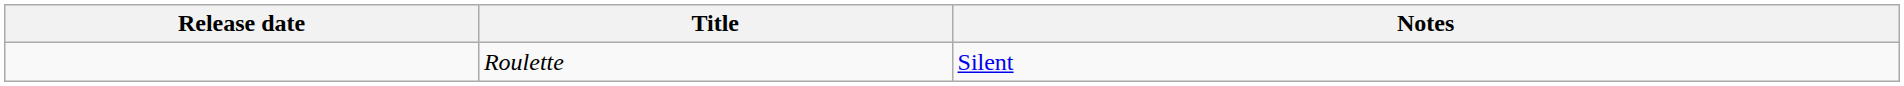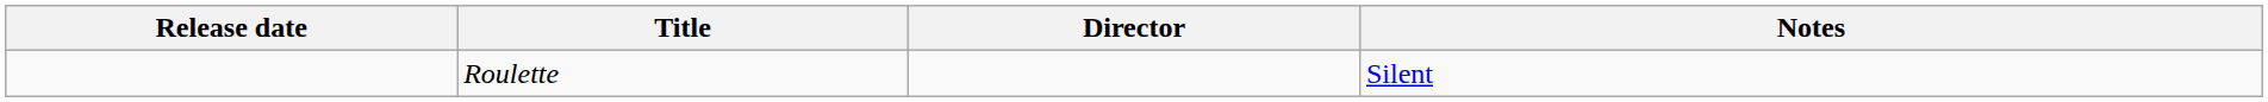 <table class="wikitable" width=100%>
 <tr>
 <th width=20%>Release date</th>
 <th width=20%>Title</th>
+<th width=20%>Director</th>
 <th class=unsortable width=40%>Notes</th>
 </tr>
 <tr>
 <td></td>
 <td><em>Roulette</em></td>
+<td></td>
 <td><a href='#'>Silent</a></td>
 </tr>
 </table>
